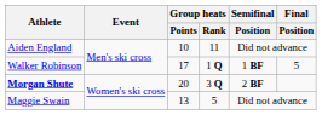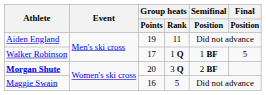 <table class="wikitable" style="font-size:90%">
 <tr>
 <th rowspan="2">Athlete</th>
 <th rowspan="2">Event</th>
 <th colspan=2>Group heats</th>
 <th>Semifinal</th>
 <th>Final</th>
 </tr>
 <tr style="font-size:95%">
 <th>Points</th>
 <th>Rank</th>
 <th>Position</th>
 <th>Position</th>
 </tr>
 <tr align=center>
 <td align=left><a href='#'>Aiden England</a></td>
 <td align=left rowspan=2><a href='#'>Men's ski cross</a></td>
-<td>10</td>
+<td>19</td>
 <td>11</td>
 <td colspan=2>Did not advance</td>
 </tr>
 <tr align=center>
 <td align=left><a href='#'>Walker Robinson</a></td>
 <td>17</td>
 <td>1 <strong>Q</strong></td>
 <td>1 <strong>BF</strong></td>
 <td>5</td>
 </tr>
 <tr align=center>
 <td align=left><strong><a href='#'>Morgan Shute</a></strong></td>
 <td align=left rowspan=2><a href='#'>Women's ski cross</a></td>
 <td>20</td>
 <td>3 <strong>Q</strong></td>
 <td>2 <strong>BF</strong></td>
 <td></td>
 </tr>
 <tr align=center>
 <td align=left><a href='#'>Maggie Swain</a></td>
-<td>13</td>
+<td>16</td>
 <td>5</td>
 <td colspan=2>Did not advance</td>
 </tr>
 </table>
